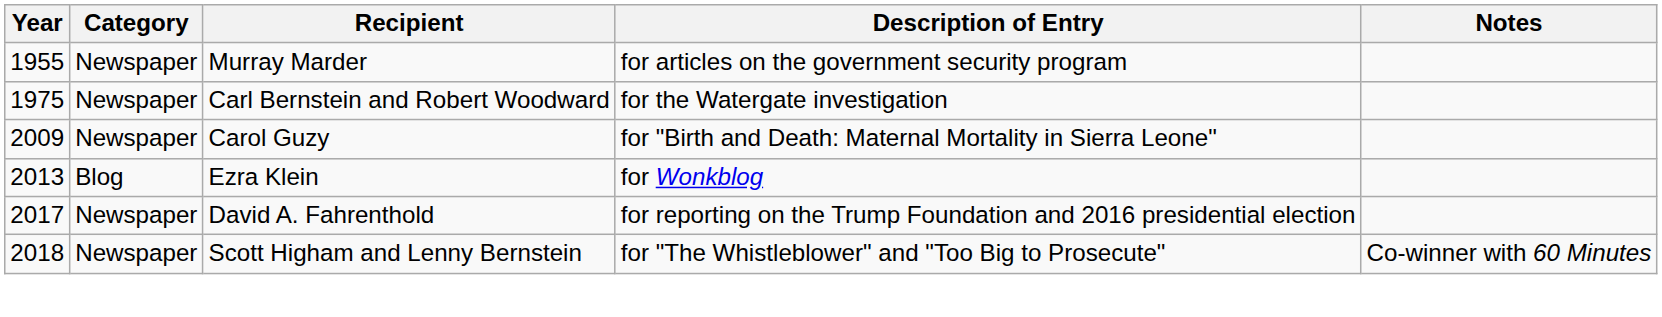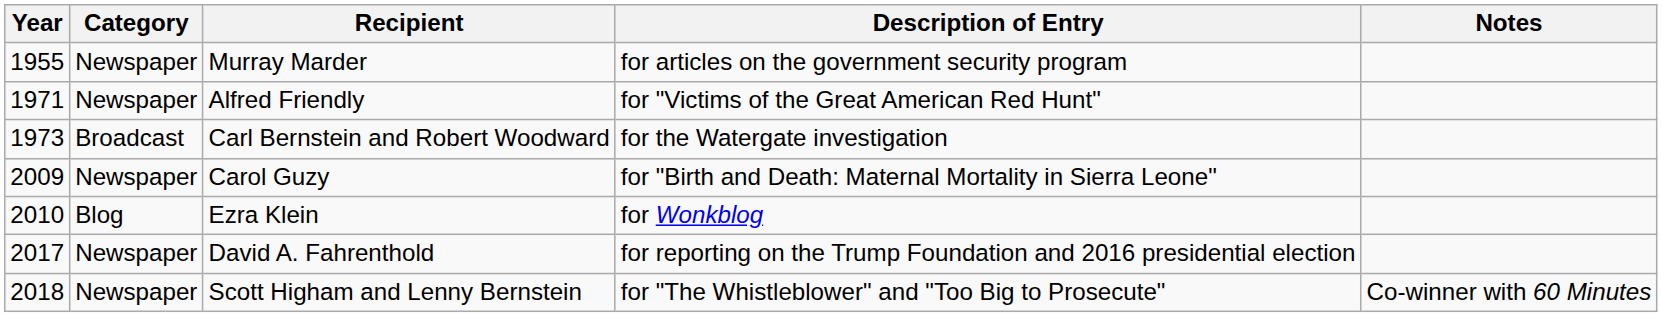 <table class="wikitable">
 <tr>
 <th>Year</th>
 <th>Category</th>
 <th>Recipient</th>
 <th>Description of Entry</th>
 <th>Notes</th>
 </tr>
 <tr>
 <td>1955</td>
 <td>Newspaper</td>
 <td>Murray Marder</td>
 <td>for articles on the government security program</td>
 <td></td>
 </tr>
 <tr>
-<td>1975</td>
+<td>1971</td>
 <td>Newspaper</td>
+<td>Alfred Friendly</td>
+<td>for "Victims of the Great American Red Hunt"</td>
+<td></td>
+</tr>
+<tr>
+<td>1973</td>
+<td>Broadcast</td>
 <td>Carl Bernstein and Robert Woodward</td>
 <td>for the Watergate investigation</td>
 <td></td>
 </tr>
 <tr>
 <td>2009</td>
 <td>Newspaper</td>
 <td>Carol Guzy</td>
 <td>for "Birth and Death: Maternal Mortality in Sierra Leone"</td>
 <td></td>
 </tr>
 <tr>
-<td>2013</td>
+<td>2010</td>
 <td>Blog</td>
 <td>Ezra Klein</td>
 <td>for <em><a href='#'>Wonkblog</a></em></td>
 <td></td>
 </tr>
 <tr>
 <td>2017</td>
 <td>Newspaper</td>
 <td>David A. Fahrenthold</td>
 <td>for reporting on the Trump Foundation and 2016 presidential election</td>
 <td></td>
 </tr>
 <tr>
 <td>2018</td>
 <td>Newspaper</td>
 <td>Scott Higham and Lenny Bernstein</td>
 <td>for "The Whistleblower" and "Too Big to Prosecute"</td>
 <td>Co-winner with <em>60 Minutes</em></td>
 </tr>
 </table>
